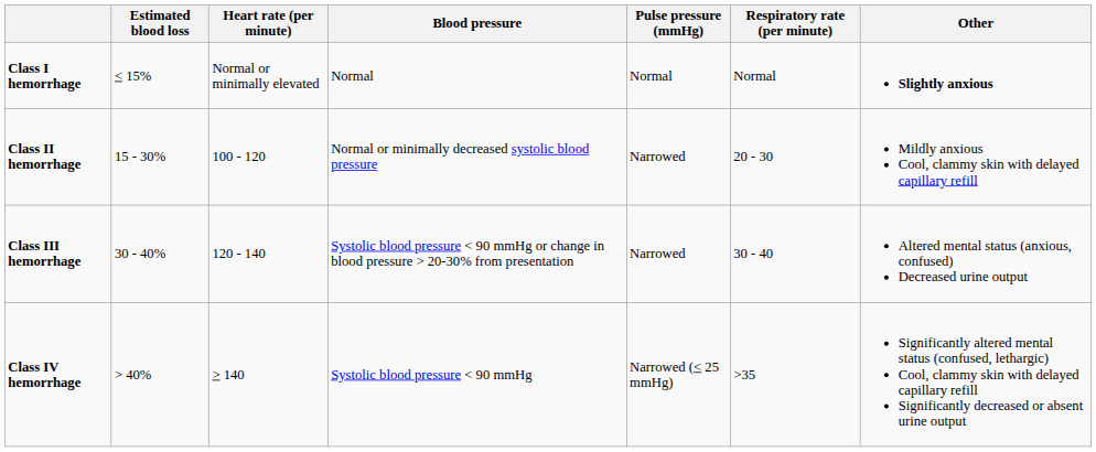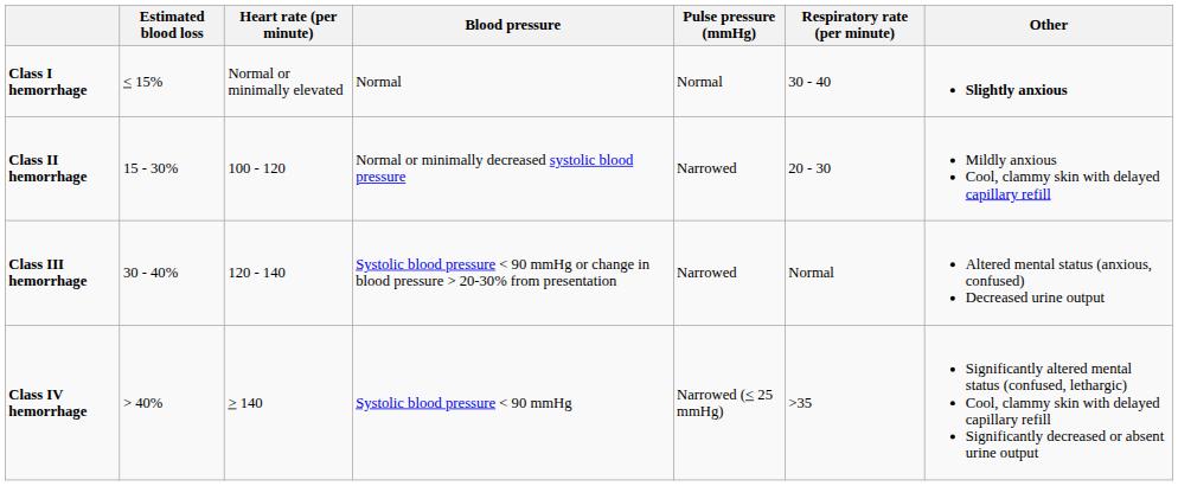 <table class="wikitable mw-collapsible">
 <tr>
 <th></th>
 <th>Estimated blood loss</th>
 <th>Heart rate (per minute)</th>
 <th>Blood pressure</th>
 <th>Pulse pressure (mmHg)</th>
 <th>Respiratory rate (per minute)</th>
 <th>Other</th>
 </tr>
 <tr>
 <td><strong>Class I hemorrhage</strong></td>
 <td><u><</u> 15%</td>
 <td>Normal or minimally elevated</td>
 <td>Normal</td>
 <td>Normal</td>
-<td>Normal</td>
+<td>30 - 40</td>
 <td><strong><br><ul><li>Slightly anxious</li></ul></strong></td>
 </tr>
 <tr>
 <td><strong>Class II hemorrhage</strong></td>
 <td>15 - 30%</td>
 <td>100 - 120</td>
 <td>Normal or minimally decreased <a href='#'>systolic blood pressure</a></td>
 <td>Narrowed</td>
 <td>20 - 30</td>
 <td><br><ul><li>Mildly anxious</li><li>Cool, clammy skin with delayed <a href='#'>capillary refill</a></li></ul></td>
 </tr>
 <tr>
 <td><strong>Class III hemorrhage</strong></td>
 <td>30 - 40%</td>
 <td>120 - 140</td>
 <td><a href='#'>Systolic blood pressure</a> < 90 mmHg or change in blood pressure > 20-30% from presentation</td>
 <td>Narrowed</td>
-<td>30 - 40</td>
+<td>Normal</td>
 <td><br><ul><li>Altered mental status (anxious, confused)</li><li>Decreased urine output</li></ul></td>
 </tr>
 <tr>
 <td><strong>Class IV hemorrhage</strong></td>
 <td>> 40%</td>
 <td><u>></u> 140</td>
 <td><a href='#'>Systolic blood pressure</a> < 90 mmHg</td>
 <td>Narrowed (<u><</u> 25 mmHg)</td>
 <td>>35</td>
 <td><br><ul><li>Significantly altered mental status (confused, lethargic)</li><li>Cool, clammy skin with delayed capillary refill</li><li>Significantly decreased or absent urine output</li></ul></td>
 </tr>
 </table>
